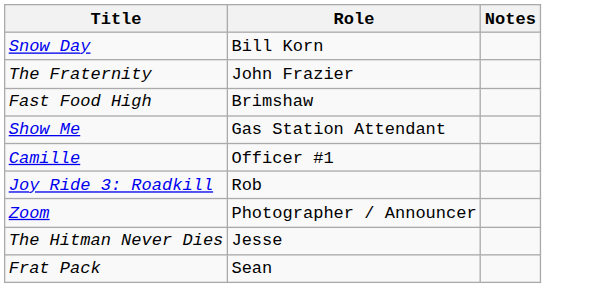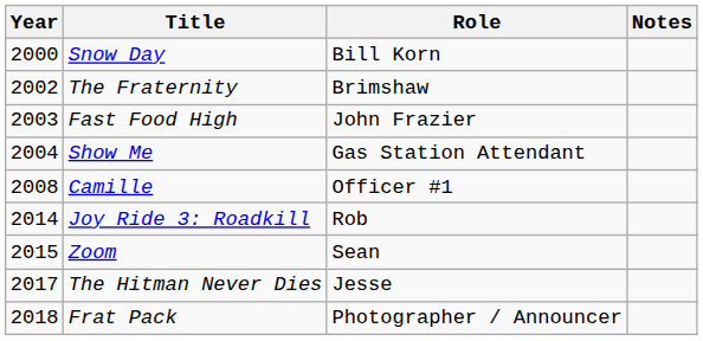 <table class="wikitable sortable">
 <tr>
+<th>Year</th>
 <th>Title</th>
 <th>Role</th>
 <th class="unsortable">Notes</th>
 </tr>
 <tr>
+<td>2000</td>
 <td><a href='#'><em>Snow Day</em></a></td>
 <td>Bill Korn</td>
 <td></td>
 </tr>
 <tr>
+<td>2002</td>
 <td data-sort-value="Fraternity, The"><em>The Fraternity</em></td>
+<td>Brimshaw</td>
+<td></td>
+</tr>
+<tr>
+<td>2003</td>
+<td><em>Fast Food High</em></td>
 <td>John Frazier</td>
 <td></td>
 </tr>
 <tr>
-<td><em>Fast Food High</em></td>
-<td>Brimshaw</td>
-<td></td>
-</tr>
-<tr>
+<td>2004</td>
 <td><a href='#'><em>Show Me</em></a></td>
 <td>Gas Station Attendant</td>
 <td></td>
 </tr>
 <tr>
+<td>2008</td>
 <td><a href='#'><em>Camille</em></a></td>
 <td>Officer #1</td>
 <td></td>
 </tr>
 <tr>
+<td>2014</td>
 <td><em><a href='#'>Joy Ride 3: Roadkill</a></em></td>
 <td>Rob</td>
 <td></td>
 </tr>
 <tr>
+<td>2015</td>
 <td><a href='#'><em>Zoom</em></a></td>
-<td>Photographer / Announcer</td>
+<td>Sean</td>
 <td></td>
 </tr>
 <tr>
+<td>2017</td>
 <td data-sort-value="Hitman Never Dies, The"><em>The Hitman Never Dies</em></td>
 <td>Jesse</td>
 <td></td>
 </tr>
 <tr>
+<td>2018</td>
 <td><em>Frat Pack</em></td>
-<td>Sean</td>
+<td>Photographer / Announcer</td>
 <td></td>
 </tr>
 </table>
